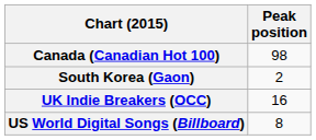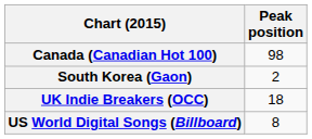 <table class="wikitable plainrowheaders sortable" style="text-align:center;">
 <tr>
 <th>Chart (2015)</th>
 <th>Peak<br>position</th>
 </tr>
 <tr>
 <th scope=row>Canada (<a href='#'>Canadian Hot 100</a>)</th>
 <td>98</td>
 </tr>
 <tr>
 <th scope=row>South Korea (<a href='#'>Gaon</a>)</th>
 <td>2</td>
 </tr>
 <tr>
 <th scope="row"><a href='#'>UK Indie Breakers</a>  (<a href='#'>OCC</a>)</th>
-<td>16</td>
+<td>18</td>
 </tr>
 <tr>
 <th scope=row>US <a href='#'>World Digital Songs</a> (<em><a href='#'>Billboard</a></em>)</th>
 <td>8</td>
 </tr>
 </table>
